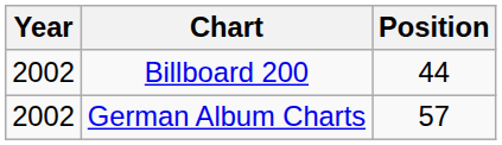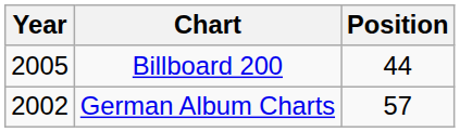 <table class="wikitable" style="text-align:center;">
 <tr>
 <th>Year</th>
 <th>Chart</th>
 <th>Position</th>
 </tr>
 <tr>
-<td>2002</td>
+<td>2005</td>
 <td><a href='#'>Billboard 200</a></td>
 <td>44</td>
 </tr>
 <tr>
 <td>2002</td>
 <td><a href='#'>German Album Charts</a></td>
 <td>57</td>
 </tr>
 </table>
